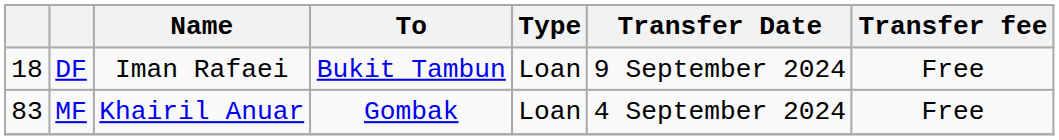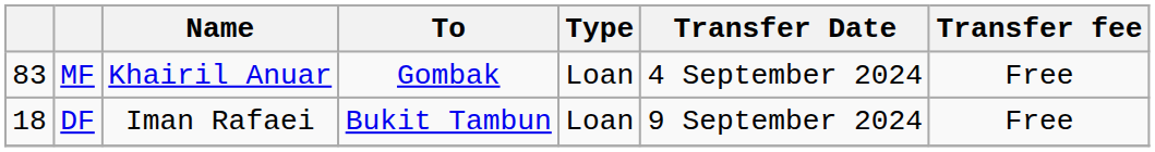 <table class="wikitable" style="text-align:center;">
 <tr>
 <th></th>
 <th></th>
 <th>Name</th>
 <th>To</th>
 <th>Type</th>
 <th>Transfer Date</th>
 <th>Transfer fee</th>
 </tr>
 <tr>
+<td>83</td>
+<td><a href='#'>MF</a></td>
+<td><a href='#'>Khairil Anuar</a></td>
+<td><a href='#'>Gombak</a></td>
+<td>Loan</td>
+<td>4 September 2024</td>
+<td>Free</td>
+</tr>
+<tr>
 <td>18</td>
 <td><a href='#'>DF</a></td>
 <td>Iman Rafaei</td>
 <td><a href='#'>Bukit Tambun</a></td>
 <td>Loan</td>
 <td>9 September 2024</td>
 <td>Free</td>
 </tr>
 <tr>
-<td>83</td>
-<td><a href='#'>MF</a></td>
-<td><a href='#'>Khairil Anuar</a></td>
-<td><a href='#'>Gombak</a></td>
-<td>Loan</td>
-<td>4 September 2024</td>
-<td>Free</td>
-</tr>
-<tr>
 </tr>
 </table>
